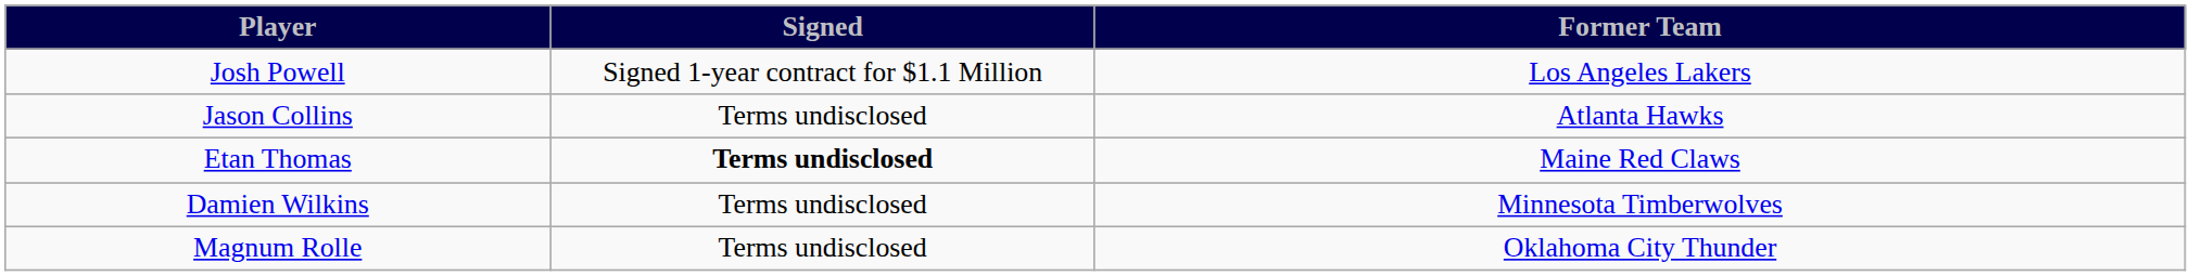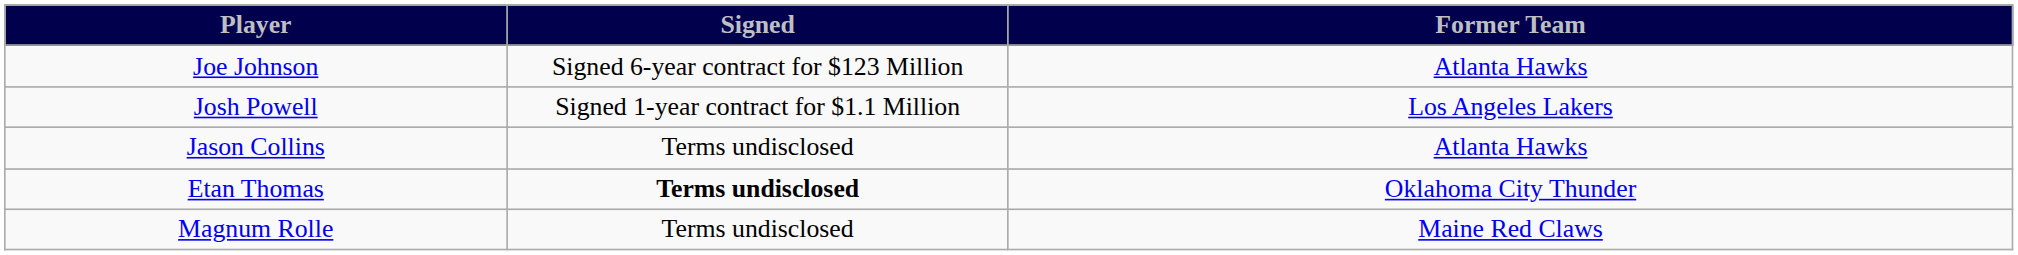 <table class="wikitable sortable sortable">
 <tr>
 <th style="background:#00004D; color:#BEBFC3" width="10%">Player</th>
 <th style="background:#00004D; color:#BEBFC3" width="10%">Signed</th>
 <th style="background:#00004D; color:#BEBFC3" width="20%">Former Team</th>
+</tr>
+<tr style="text-align: center">
+<td><a href='#'>Joe Johnson</a></td>
+<td>Signed 6-year contract for $123 Million</td>
+<td><a href='#'>Atlanta Hawks</a></td>
 </tr>
 <tr style="text-align: center">
 <td><a href='#'>Josh Powell</a></td>
 <td>Signed 1-year contract for $1.1 Million</td>
 <td><a href='#'>Los Angeles Lakers</a></td>
 </tr>
 <tr style="text-align: center">
 <td><a href='#'>Jason Collins</a></td>
 <td>Terms undisclosed</td>
 <td><a href='#'>Atlanta Hawks</a></td>
 </tr>
 <tr style="text-align: center">
 <td><a href='#'>Etan Thomas</a></td>
 <td><strong>Terms undisclosed</strong></td>
-<td><a href='#'>Maine Red Claws</a></td>
-</tr>
-<tr style="text-align: center">
-<td><a href='#'>Damien Wilkins</a></td>
-<td>Terms undisclosed</td>
-<td><a href='#'>Minnesota Timberwolves</a></td>
+<td><a href='#'>Oklahoma City Thunder</a></td>
 </tr>
 <tr style="text-align: center">
 <td><a href='#'>Magnum Rolle</a></td>
 <td>Terms undisclosed</td>
-<td><a href='#'>Oklahoma City Thunder</a></td>
+<td><a href='#'>Maine Red Claws</a></td>
 </tr>
 </table>
